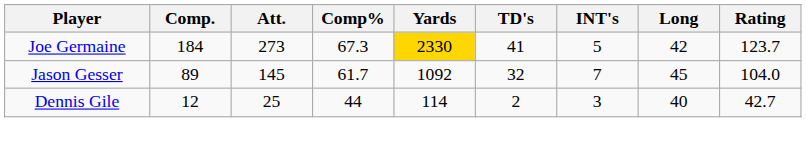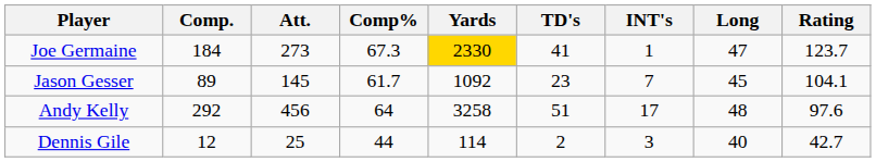 <table class="wikitable sortable">
 <tr>
 <th bgcolor="#DDDDFF" width="16%">Player</th>
 <th bgcolor="#DDDDFF" width="9%">Comp.</th>
 <th bgcolor="#DDDDFF" width="9%">Att.</th>
 <th bgcolor="#DDDDFF" width="9%">Comp%</th>
 <th bgcolor="#DDDDFF" width="9%">Yards</th>
 <th bgcolor="#DDDDFF" width="9%">TD's</th>
 <th bgcolor="#DDDDFF" width="9%">INT's</th>
 <th bgcolor="#DDDDFF" width="9%">Long</th>
 <th bgcolor="#DDDDFF" width="9%">Rating</th>
 </tr>
 <tr align="center">
 <td><a href='#'>Joe Germaine</a></td>
 <td>184</td>
 <td>273</td>
 <td>67.3</td>
 <td style="background: gold;">2330</td>
 <td>41</td>
-<td>5</td>
-<td>42</td>
+<td>1</td>
+<td>47</td>
 <td>123.7</td>
 </tr>
 <tr align="center">
 <td><a href='#'>Jason Gesser</a></td>
 <td>89</td>
 <td>145</td>
 <td>61.7</td>
 <td>1092</td>
-<td>32</td>
+<td>23</td>
 <td>7</td>
 <td>45</td>
-<td>104.0</td>
+<td>104.1</td>
+</tr>
+<tr align="center">
+<td><a href='#'>Andy Kelly</a></td>
+<td>292</td>
+<td>456</td>
+<td>64</td>
+<td>3258</td>
+<td>51</td>
+<td>17</td>
+<td>48</td>
+<td>97.6</td>
 </tr>
 <tr align="center">
 <td><a href='#'>Dennis Gile</a></td>
 <td>12</td>
 <td>25</td>
 <td>44</td>
 <td>114</td>
 <td>2</td>
 <td>3</td>
 <td>40</td>
 <td>42.7</td>
 </tr>
 </table>
